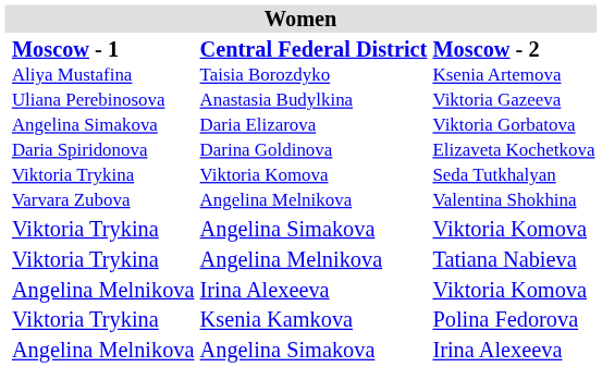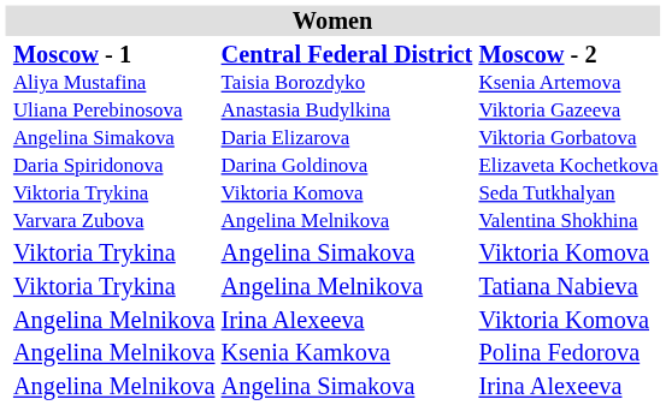 <table>
 <tr bgcolor="DFDFDF">
 <td colspan="4" align="center"><strong>Women</strong></td>
 </tr>
 <tr>
 <td></td>
 <td><strong><a href='#'>Moscow</a> - 1</strong><br><small><a href='#'>Aliya Mustafina</a><br><a href='#'>Uliana Perebinosova</a><br><a href='#'>Angelina Simakova</a><br><a href='#'>Daria Spiridonova</a><br><a href='#'>Viktoria Trykina</a><br><a href='#'>Varvara Zubova</a></small></td>
 <td><strong><a href='#'>Central Federal District</a></strong><br><small><a href='#'>Taisia Borozdyko</a><br><a href='#'>Anastasia Budylkina</a><br><a href='#'>Daria Elizarova</a><br><a href='#'>Darina Goldinova</a><br><a href='#'>Viktoria Komova</a><br><a href='#'>Angelina Melnikova</a><br></small></td>
 <td><strong><a href='#'>Moscow</a> - 2</strong><br><small><a href='#'>Ksenia Artemova</a><br><a href='#'>Viktoria Gazeeva</a><br><a href='#'>Viktoria Gorbatova</a><br><a href='#'>Elizaveta Kochetkova</a><br><a href='#'>Seda Tutkhalyan</a><br><a href='#'>Valentina Shokhina</a><br></small></td>
 </tr>
 <tr>
 <td><br></td>
 <td><a href='#'>Viktoria Trykina</a></td>
 <td><a href='#'>Angelina Simakova</a></td>
 <td><a href='#'>Viktoria Komova</a></td>
 </tr>
 <tr>
 <td><br></td>
 <td><a href='#'>Viktoria Trykina</a></td>
 <td><a href='#'>Angelina Melnikova</a></td>
 <td><a href='#'>Tatiana Nabieva</a></td>
 </tr>
 <tr>
 <td><br></td>
 <td><a href='#'>Angelina Melnikova</a></td>
 <td><a href='#'>Irina Alexeeva</a></td>
 <td><a href='#'>Viktoria Komova</a></td>
 </tr>
 <tr>
 <td><br></td>
-<td><a href='#'>Viktoria Trykina</a></td>
+<td><a href='#'>Angelina Melnikova</a></td>
 <td><a href='#'>Ksenia Kamkova</a></td>
 <td><a href='#'>Polina Fedorova</a></td>
 </tr>
 <tr>
 <td><br></td>
 <td><a href='#'>Angelina Melnikova</a></td>
 <td><a href='#'>Angelina Simakova</a></td>
 <td><a href='#'>Irina Alexeeva</a></td>
 </tr>
 </table>
